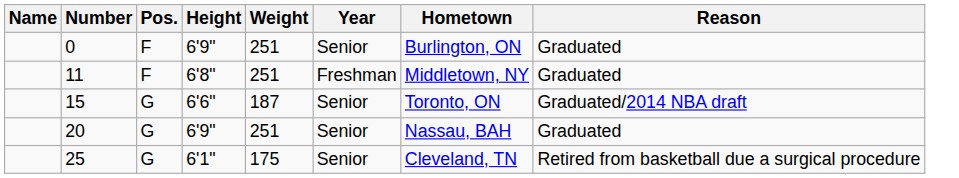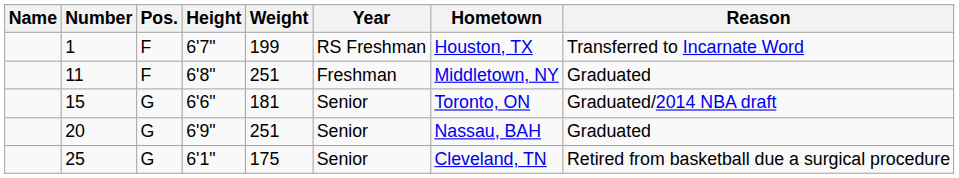 <table class="wikitable sortable" border="1">
 <tr>
 <th>Name</th>
 <th>Number</th>
 <th>Pos.</th>
 <th>Height</th>
 <th>Weight</th>
 <th>Year</th>
 <th>Hometown</th>
 <th class="unsortable">Reason</th>
 </tr>
 <tr>
 <td></td>
-<td>0</td>
+<td>1</td>
 <td>F</td>
-<td>6'9"</td>
-<td>251</td>
-<td>Senior</td>
-<td><a href='#'>Burlington, ON</a></td>
-<td>Graduated</td>
+<td>6'7"</td>
+<td>199</td>
+<td>RS Freshman</td>
+<td><a href='#'>Houston, TX</a></td>
+<td>Transferred to <a href='#'>Incarnate Word</a></td>
 </tr>
 <tr>
 <td></td>
 <td>11</td>
 <td>F</td>
 <td>6'8"</td>
 <td>251</td>
 <td>Freshman</td>
 <td><a href='#'>Middletown, NY</a></td>
 <td>Graduated</td>
 </tr>
 <tr>
 <td></td>
 <td>15</td>
 <td>G</td>
 <td>6'6"</td>
-<td>187</td>
+<td>181</td>
 <td>Senior</td>
 <td><a href='#'>Toronto, ON</a></td>
 <td>Graduated/<a href='#'>2014 NBA draft</a></td>
 </tr>
 <tr>
 <td></td>
 <td>20</td>
 <td>G</td>
 <td>6'9"</td>
 <td>251</td>
 <td>Senior</td>
 <td><a href='#'>Nassau, BAH</a></td>
 <td>Graduated</td>
 </tr>
 <tr>
 <td></td>
 <td>25</td>
 <td>G</td>
 <td>6'1"</td>
 <td>175</td>
 <td>Senior</td>
 <td><a href='#'>Cleveland, TN</a></td>
 <td>Retired from basketball due a surgical procedure</td>
 </tr>
 </table>
